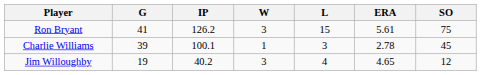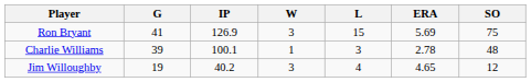 <table class="wikitable sortable">
 <tr>
 <th bgcolor="#DDDDFF" width="16%">Player</th>
 <th bgcolor="#DDDDFF" width="9%">G</th>
 <th bgcolor="#DDDDFF" width="9%">IP</th>
 <th bgcolor="#DDDDFF" width="9%">W</th>
 <th bgcolor="#DDDDFF" width="9%">L</th>
 <th bgcolor="#DDDDFF" width="9%">ERA</th>
 <th bgcolor="#DDDDFF" width="9%">SO</th>
 </tr>
 <tr align="center">
 <td><a href='#'>Ron Bryant</a></td>
 <td>41</td>
-<td>126.2</td>
+<td>126.9</td>
 <td>3</td>
 <td>15</td>
-<td>5.61</td>
+<td>5.69</td>
 <td>75</td>
 </tr>
 <tr align=center>
 <td><a href='#'>Charlie Williams</a></td>
 <td>39</td>
 <td>100.1</td>
 <td>1</td>
 <td>3</td>
 <td>2.78</td>
-<td>45</td>
+<td>48</td>
 </tr>
 <tr align=center>
 <td><a href='#'>Jim Willoughby</a></td>
 <td>19</td>
 <td>40.2</td>
 <td>3</td>
 <td>4</td>
 <td>4.65</td>
 <td>12</td>
 </tr>
 </table>
